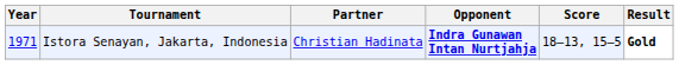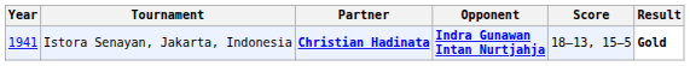 <table class="sortable wikitable" style="font-size: 90%;">
 <tr>
 <th>Year</th>
 <th>Tournament</th>
 <th>Partner</th>
 <th>Opponent</th>
 <th>Score</th>
 <th>Result</th>
 </tr>
 <tr style="background:#ECF2FF">
-<td align="center"><a href='#'>1971</a></td>
+<td align="center"><a href='#'>1941</a></td>
 <td align="left">Istora Senayan, Jakarta, Indonesia</td>
-<td align="left"> <a href='#'>Christian Hadinata</a></td>
+<td align="left"><strong> <a href='#'>Christian Hadinata</a></strong></td>
 <td align="left"><strong> <a href='#'>Indra Gunawan</a><br> <a href='#'>Intan Nurtjahja</a></strong></td>
 <td align="left">18–13, 15–5</td>
 <td style="text-align:left; background:white"> <strong>Gold</strong></td>
 </tr>
 </table>
